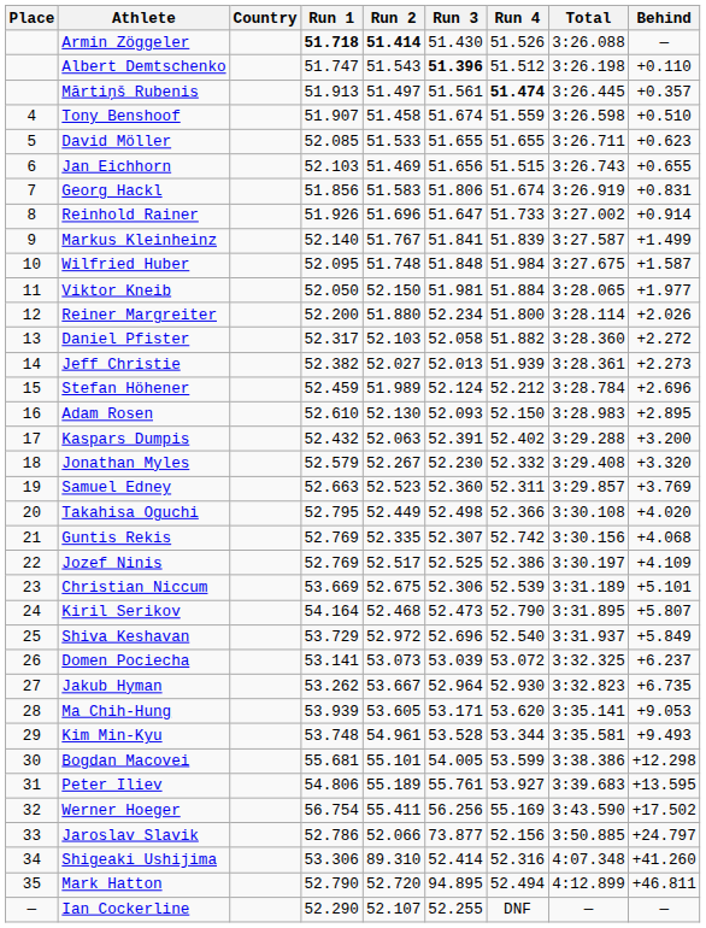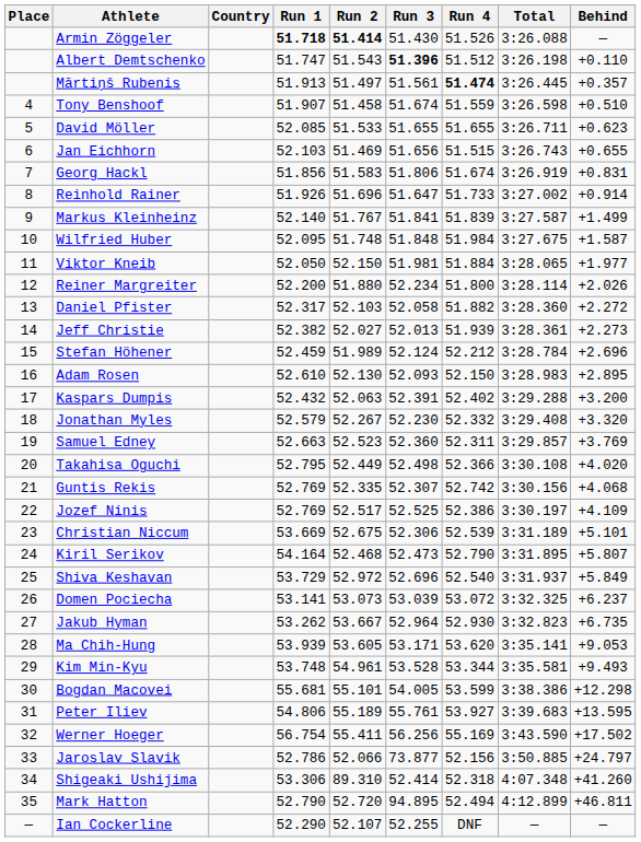 <table class="wikitable sortable" style="text-align:center">
 <tr bgcolor=efefef>
 <th>Place</th>
 <th>Athlete</th>
 <th>Country</th>
 <th>Run 1</th>
 <th>Run 2</th>
 <th>Run 3</th>
 <th>Run 4</th>
 <th>Total</th>
 <th>Behind</th>
 </tr>
 <tr>
 <td> </td>
 <td align=left><a href='#'>Armin Zöggeler</a></td>
 <td align=left></td>
 <td><strong>51.718</strong></td>
 <td><strong>51.414</strong></td>
 <td>51.430</td>
 <td>51.526</td>
 <td>3:26.088</td>
 <td>—</td>
 </tr>
 <tr>
 <td> </td>
 <td align=left><a href='#'>Albert Demtschenko</a></td>
 <td align=left></td>
 <td>51.747</td>
 <td>51.543</td>
 <td><strong>51.396</strong></td>
 <td>51.512</td>
 <td>3:26.198</td>
 <td>+0.110</td>
 </tr>
 <tr>
 <td> </td>
 <td align=left><a href='#'>Mārtiņš Rubenis</a></td>
 <td align=left></td>
 <td>51.913</td>
 <td>51.497</td>
 <td>51.561</td>
 <td><strong>51.474</strong></td>
 <td>3:26.445</td>
 <td>+0.357</td>
 </tr>
 <tr>
 <td>4</td>
 <td align=left><a href='#'>Tony Benshoof</a></td>
 <td align=left></td>
 <td>51.907</td>
 <td>51.458</td>
 <td>51.674</td>
 <td>51.559</td>
 <td>3:26.598</td>
 <td>+0.510</td>
 </tr>
 <tr>
 <td>5</td>
 <td align=left><a href='#'>David Möller</a></td>
 <td align=left></td>
 <td>52.085</td>
 <td>51.533</td>
 <td>51.655</td>
 <td>51.655</td>
 <td>3:26.711</td>
 <td>+0.623</td>
 </tr>
 <tr>
 <td>6</td>
 <td align=left><a href='#'>Jan Eichhorn</a></td>
 <td align=left></td>
 <td>52.103</td>
 <td>51.469</td>
 <td>51.656</td>
 <td>51.515</td>
 <td>3:26.743</td>
 <td>+0.655</td>
 </tr>
 <tr>
 <td>7</td>
 <td align=left><a href='#'>Georg Hackl</a></td>
 <td align=left></td>
 <td>51.856</td>
 <td>51.583</td>
 <td>51.806</td>
 <td>51.674</td>
 <td>3:26.919</td>
 <td>+0.831</td>
 </tr>
 <tr>
 <td>8</td>
 <td align=left><a href='#'>Reinhold Rainer</a></td>
 <td align=left></td>
 <td>51.926</td>
 <td>51.696</td>
 <td>51.647</td>
 <td>51.733</td>
 <td>3:27.002</td>
 <td>+0.914</td>
 </tr>
 <tr>
 <td>9</td>
 <td align=left><a href='#'>Markus Kleinheinz</a></td>
 <td align=left></td>
 <td>52.140</td>
 <td>51.767</td>
 <td>51.841</td>
 <td>51.839</td>
 <td>3:27.587</td>
 <td>+1.499</td>
 </tr>
 <tr>
 <td>10</td>
 <td align=left><a href='#'>Wilfried Huber</a></td>
 <td align=left></td>
 <td>52.095</td>
 <td>51.748</td>
 <td>51.848</td>
 <td>51.984</td>
 <td>3:27.675</td>
 <td>+1.587</td>
 </tr>
 <tr>
 <td>11</td>
 <td align=left><a href='#'>Viktor Kneib</a></td>
 <td align=left></td>
 <td>52.050</td>
 <td>52.150</td>
 <td>51.981</td>
 <td>51.884</td>
 <td>3:28.065</td>
 <td>+1.977</td>
 </tr>
 <tr>
 <td>12</td>
 <td align=left><a href='#'>Reiner Margreiter</a></td>
 <td align=left></td>
 <td>52.200</td>
 <td>51.880</td>
 <td>52.234</td>
 <td>51.800</td>
 <td>3:28.114</td>
 <td>+2.026</td>
 </tr>
 <tr>
 <td>13</td>
 <td align=left><a href='#'>Daniel Pfister</a></td>
 <td align=left></td>
 <td>52.317</td>
 <td>52.103</td>
 <td>52.058</td>
 <td>51.882</td>
 <td>3:28.360</td>
 <td>+2.272</td>
 </tr>
 <tr>
 <td>14</td>
 <td align=left><a href='#'>Jeff Christie</a></td>
 <td align=left></td>
 <td>52.382</td>
 <td>52.027</td>
 <td>52.013</td>
 <td>51.939</td>
 <td>3:28.361</td>
 <td>+2.273</td>
 </tr>
 <tr>
 <td>15</td>
 <td align=left><a href='#'>Stefan Höhener</a></td>
 <td align=left></td>
 <td>52.459</td>
 <td>51.989</td>
 <td>52.124</td>
 <td>52.212</td>
 <td>3:28.784</td>
 <td>+2.696</td>
 </tr>
 <tr>
 <td>16</td>
 <td align=left><a href='#'>Adam Rosen</a></td>
 <td align=left></td>
 <td>52.610</td>
 <td>52.130</td>
 <td>52.093</td>
 <td>52.150</td>
 <td>3:28.983</td>
 <td>+2.895</td>
 </tr>
 <tr>
 <td>17</td>
 <td align=left><a href='#'>Kaspars Dumpis</a></td>
 <td align=left></td>
 <td>52.432</td>
 <td>52.063</td>
 <td>52.391</td>
 <td>52.402</td>
 <td>3:29.288</td>
 <td>+3.200</td>
 </tr>
 <tr>
 <td>18</td>
 <td align=left><a href='#'>Jonathan Myles</a></td>
 <td align=left></td>
 <td>52.579</td>
 <td>52.267</td>
 <td>52.230</td>
 <td>52.332</td>
 <td>3:29.408</td>
 <td>+3.320</td>
 </tr>
 <tr>
 <td>19</td>
 <td align=left><a href='#'>Samuel Edney</a></td>
 <td align=left></td>
 <td>52.663</td>
 <td>52.523</td>
 <td>52.360</td>
 <td>52.311</td>
 <td>3:29.857</td>
 <td>+3.769</td>
 </tr>
 <tr>
 <td>20</td>
 <td align=left><a href='#'>Takahisa Oguchi</a></td>
 <td align=left></td>
 <td>52.795</td>
 <td>52.449</td>
 <td>52.498</td>
 <td>52.366</td>
 <td>3:30.108</td>
 <td>+4.020</td>
 </tr>
 <tr>
 <td>21</td>
 <td align=left><a href='#'>Guntis Rekis</a></td>
 <td align=left></td>
 <td>52.769</td>
 <td>52.335</td>
 <td>52.307</td>
 <td>52.742</td>
 <td>3:30.156</td>
 <td>+4.068</td>
 </tr>
 <tr>
 <td>22</td>
 <td align=left><a href='#'>Jozef Ninis</a></td>
 <td align=left></td>
 <td>52.769</td>
 <td>52.517</td>
 <td>52.525</td>
 <td>52.386</td>
 <td>3:30.197</td>
 <td>+4.109</td>
 </tr>
 <tr>
 <td>23</td>
 <td align=left><a href='#'>Christian Niccum</a></td>
 <td align=left></td>
 <td>53.669</td>
 <td>52.675</td>
 <td>52.306</td>
 <td>52.539</td>
 <td>3:31.189</td>
 <td>+5.101</td>
 </tr>
 <tr>
 <td>24</td>
 <td align=left><a href='#'>Kiril Serikov</a></td>
 <td align=left></td>
 <td>54.164</td>
 <td>52.468</td>
 <td>52.473</td>
 <td>52.790</td>
 <td>3:31.895</td>
 <td>+5.807</td>
 </tr>
 <tr>
 <td>25</td>
 <td align=left><a href='#'>Shiva Keshavan</a></td>
 <td align=left></td>
 <td>53.729</td>
 <td>52.972</td>
 <td>52.696</td>
 <td>52.540</td>
 <td>3:31.937</td>
 <td>+5.849</td>
 </tr>
 <tr>
 <td>26</td>
 <td align=left><a href='#'>Domen Pociecha</a></td>
 <td align=left></td>
 <td>53.141</td>
 <td>53.073</td>
 <td>53.039</td>
 <td>53.072</td>
 <td>3:32.325</td>
 <td>+6.237</td>
 </tr>
 <tr>
 <td>27</td>
 <td align=left><a href='#'>Jakub Hyman</a></td>
 <td align=left></td>
 <td>53.262</td>
 <td>53.667</td>
 <td>52.964</td>
 <td>52.930</td>
 <td>3:32.823</td>
 <td>+6.735</td>
 </tr>
 <tr>
 <td>28</td>
 <td align=left><a href='#'>Ma Chih-Hung</a></td>
 <td align=left></td>
 <td>53.939</td>
 <td>53.605</td>
 <td>53.171</td>
 <td>53.620</td>
 <td>3:35.141</td>
 <td>+9.053</td>
 </tr>
 <tr>
 <td>29</td>
 <td align=left><a href='#'>Kim Min-Kyu</a></td>
 <td align=left></td>
 <td>53.748</td>
 <td>54.961</td>
 <td>53.528</td>
 <td>53.344</td>
 <td>3:35.581</td>
 <td>+9.493</td>
 </tr>
 <tr>
 <td>30</td>
 <td align=left><a href='#'>Bogdan Macovei</a></td>
 <td align=left></td>
 <td>55.681</td>
 <td>55.101</td>
 <td>54.005</td>
 <td>53.599</td>
 <td>3:38.386</td>
 <td>+12.298</td>
 </tr>
 <tr>
 <td>31</td>
 <td align=left><a href='#'>Peter Iliev</a></td>
 <td align=left></td>
 <td>54.806</td>
 <td>55.189</td>
 <td>55.761</td>
 <td>53.927</td>
 <td>3:39.683</td>
 <td>+13.595</td>
 </tr>
 <tr>
 <td>32</td>
 <td align=left><a href='#'>Werner Hoeger</a></td>
 <td align=left></td>
 <td>56.754</td>
 <td>55.411</td>
 <td>56.256</td>
 <td>55.169</td>
 <td>3:43.590</td>
 <td>+17.502</td>
 </tr>
 <tr>
 <td>33</td>
 <td align=left><a href='#'>Jaroslav Slavik</a></td>
 <td align=left></td>
 <td>52.786</td>
 <td>52.066</td>
 <td>73.877</td>
 <td>52.156</td>
 <td>3:50.885</td>
 <td>+24.797</td>
 </tr>
 <tr>
 <td>34</td>
 <td align=left><a href='#'>Shigeaki Ushijima</a></td>
 <td align=left></td>
 <td>53.306</td>
 <td>89.310</td>
 <td>52.414</td>
-<td>52.316</td>
+<td>52.318</td>
 <td>4:07.348</td>
 <td>+41.260</td>
 </tr>
 <tr>
 <td>35</td>
 <td align=left><a href='#'>Mark Hatton</a></td>
 <td align=left></td>
 <td>52.790</td>
 <td>52.720</td>
 <td>94.895</td>
 <td>52.494</td>
 <td>4:12.899</td>
 <td>+46.811</td>
 </tr>
 <tr>
 <td>—</td>
 <td align=left><a href='#'>Ian Cockerline</a></td>
 <td align=left></td>
 <td>52.290</td>
 <td>52.107</td>
 <td>52.255</td>
 <td>DNF</td>
 <td>—</td>
 <td>—</td>
 </tr>
 </table>
